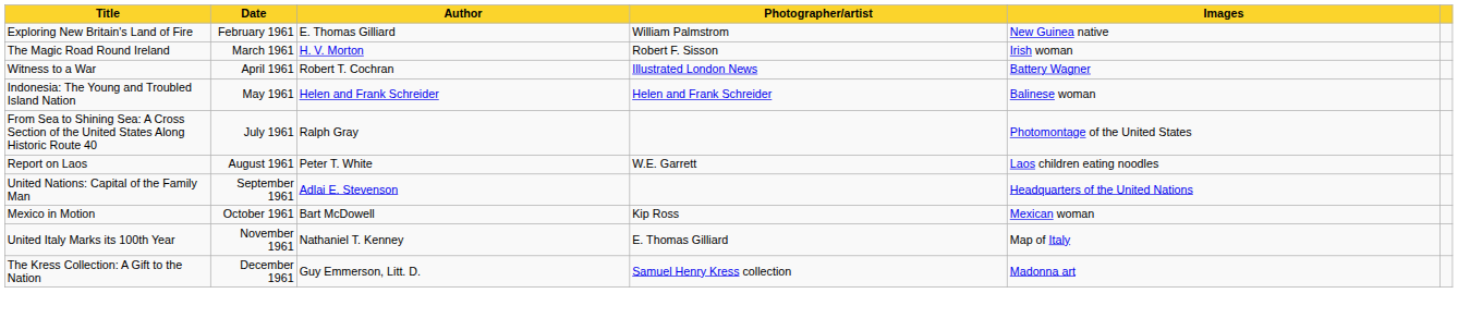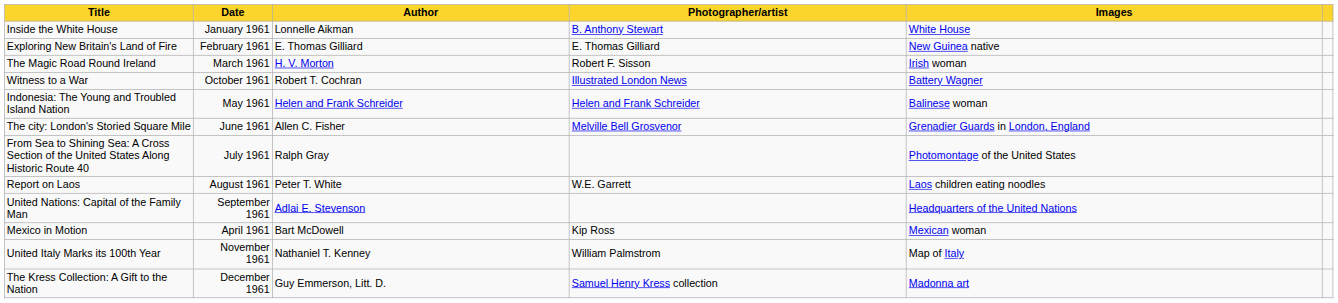 <table class="wikitable" style="width:100%">
 <tr>
 <th scope="col" style="background-color:#fbd42c;" width=275px>Title</th>
 <th scope="col" style="background-color:#fbd42c;" width=110>Date</th>
 <th scope="col" style="background-color:#fbd42c;">Author</th>
 <th scope="col" style="background-color:#fbd42c;">Photographer/artist</th>
 <th scope="col" style="background-color:#fbd42c;">Images</th>
 <th scope="col" style="background-color:#fbd42c;"></th>
 </tr>
 <tr>
+<td scope="row">Inside the White House</td>
+<td style="text-align:right;">January 1961</td>
+<td>Lonnelle Aikman</td>
+<td><a href='#'>B. Anthony Stewart</a></td>
+<td><a href='#'>White House</a></td>
+<td></td>
+</tr>
+<tr>
 <td scope="row">Exploring New Britain's Land of Fire</td>
 <td style="text-align:right;">February 1961</td>
 <td>E. Thomas Gilliard</td>
-<td>William Palmstrom</td>
+<td>E. Thomas Gilliard</td>
 <td><a href='#'>New Guinea</a> native</td>
 <td></td>
 </tr>
 <tr>
 <td scope="row">The Magic Road Round Ireland</td>
 <td style="text-align:right;">March 1961</td>
 <td><a href='#'>H. V. Morton</a></td>
 <td>Robert F. Sisson</td>
 <td><a href='#'>Irish</a> woman</td>
 <td></td>
 </tr>
 <tr>
 <td scope="row">Witness to a War</td>
-<td style="text-align:right;">April 1961</td>
+<td style="text-align:right;">October 1961</td>
 <td>Robert T. Cochran</td>
 <td><a href='#'>Illustrated London News</a></td>
 <td><a href='#'>Battery Wagner</a></td>
 <td></td>
 </tr>
 <tr>
 <td scope="row">Indonesia: The Young and Troubled Island Nation</td>
 <td style="text-align:right;">May 1961</td>
 <td><a href='#'>Helen and Frank Schreider</a></td>
 <td><a href='#'>Helen and Frank Schreider</a></td>
 <td><a href='#'>Balinese</a> woman</td>
+<td></td>
+</tr>
+<tr>
+<td scope="row">The city: London's Storied Square Mile</td>
+<td style="text-align:right;">June 1961</td>
+<td>Allen C. Fisher</td>
+<td><a href='#'>Melville Bell Grosvenor</a></td>
+<td><a href='#'>Grenadier Guards</a> in <a href='#'>London, England</a></td>
 <td></td>
 </tr>
 <tr>
 <td scope="row">From Sea to Shining Sea: A Cross Section of the United States Along Historic Route 40</td>
 <td style="text-align:right;">July 1961</td>
 <td>Ralph Gray</td>
 <td></td>
 <td><a href='#'>Photomontage</a> of the United States</td>
 <td></td>
 </tr>
 <tr>
 <td scope="row">Report on Laos</td>
 <td style="text-align:right;">August 1961</td>
 <td>Peter T. White</td>
 <td>W.E. Garrett</td>
 <td><a href='#'>Laos</a> children eating noodles</td>
 <td></td>
 </tr>
 <tr>
 <td scope="row">United Nations: Capital of the Family Man</td>
 <td style="text-align:right;">September 1961</td>
 <td><a href='#'>Adlai E. Stevenson</a></td>
 <td></td>
 <td><a href='#'>Headquarters of the United Nations</a></td>
 <td></td>
 </tr>
 <tr>
 <td scope="row">Mexico in Motion</td>
-<td style="text-align:right;">October 1961</td>
+<td style="text-align:right;">April 1961</td>
 <td>Bart McDowell</td>
 <td>Kip Ross</td>
 <td><a href='#'>Mexican</a> woman</td>
 <td></td>
 </tr>
 <tr>
 <td scope="row">United Italy Marks its 100th Year</td>
 <td style="text-align:right;">November 1961</td>
 <td>Nathaniel T. Kenney</td>
-<td>E. Thomas Gilliard</td>
+<td>William Palmstrom</td>
 <td>Map of <a href='#'>Italy</a></td>
 <td></td>
 </tr>
 <tr>
 <td scope="row">The Kress Collection: A Gift to the Nation</td>
 <td style="text-align:right;">December 1961</td>
 <td>Guy Emmerson, Litt. D.</td>
 <td><a href='#'>Samuel Henry Kress</a> collection</td>
 <td><a href='#'>Madonna art</a></td>
 <td></td>
 </tr>
 </table>
